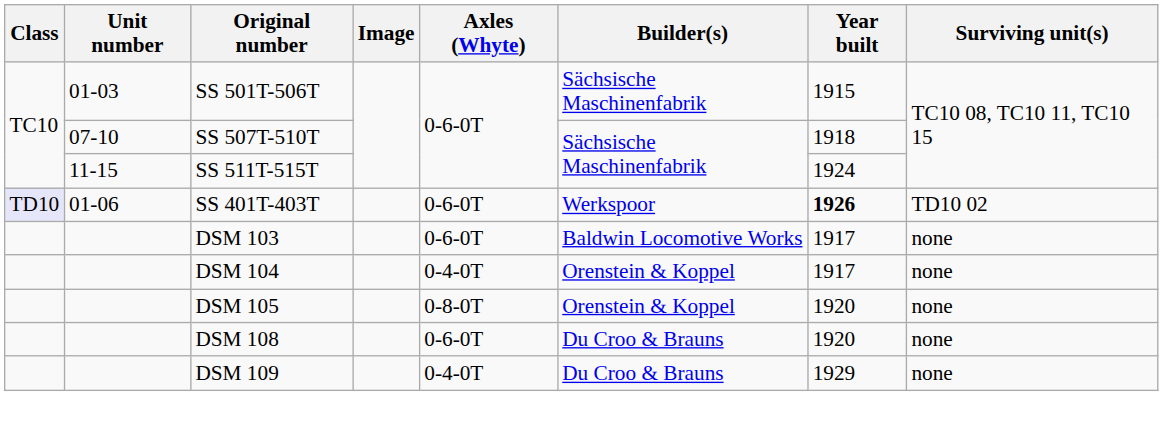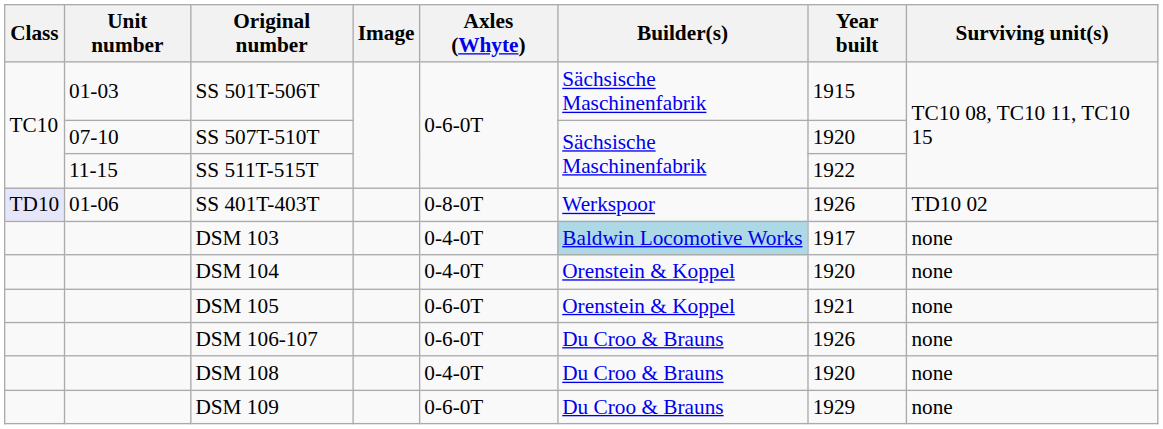 <table class="wikitable">
 <tr>
 <th>Class</th>
 <th>Unit number</th>
 <th>Original number</th>
 <th>Image</th>
 <th>Axles (<a href='#'>Whyte</a>)</th>
 <th>Builder(s)</th>
 <th>Year built</th>
 <th>Surviving unit(s)</th>
 </tr>
 <tr>
 <td rowspan="3">TC10</td>
 <td>01-03</td>
 <td>SS 501T-506T</td>
 <td rowspan="3"></td>
 <td rowspan="3">0-6-0T</td>
 <td> <a href='#'>Sächsische Maschinenfabrik</a></td>
 <td>1915</td>
 <td rowspan="3">TC10 08, TC10 11, TC10 15</td>
 </tr>
 <tr>
 <td>07-10</td>
 <td>SS 507T-510T</td>
 <td rowspan="2"> <a href='#'>Sächsische Maschinenfabrik</a></td>
-<td>1918</td>
+<td>1920</td>
 </tr>
 <tr>
 <td>11-15</td>
 <td>SS 511T-515T</td>
-<td>1924</td>
+<td>1922</td>
 </tr>
 <tr>
 <td style="background: lavender;">TD10</td>
 <td>01-06</td>
 <td>SS 401T-403T</td>
 <td></td>
-<td>0-6-0T</td>
+<td>0-8-0T</td>
 <td> <a href='#'>Werkspoor</a></td>
-<td><strong>1926</strong></td>
+<td>1926</td>
 <td>TD10 02</td>
 </tr>
 <tr>
 <td></td>
 <td></td>
 <td>DSM 103</td>
 <td></td>
-<td>0-6-0T</td>
-<td> <a href='#'>Baldwin Locomotive Works</a></td>
+<td>0-4-0T</td>
+<td style="background: lightblue;"> <a href='#'>Baldwin Locomotive Works</a></td>
 <td>1917</td>
 <td>none</td>
 </tr>
 <tr>
 <td></td>
 <td></td>
 <td>DSM 104</td>
 <td></td>
 <td>0-4-0T</td>
 <td> <a href='#'>Orenstein & Koppel</a></td>
-<td>1917</td>
+<td>1920</td>
 <td>none</td>
 </tr>
 <tr>
 <td></td>
 <td></td>
 <td>DSM 105</td>
 <td></td>
-<td>0-8-0T</td>
+<td>0-6-0T</td>
 <td> <a href='#'>Orenstein & Koppel</a></td>
-<td>1920</td>
+<td>1921</td>
+<td>none</td>
+</tr>
+<tr>
+<td></td>
+<td></td>
+<td>DSM 106-107</td>
+<td></td>
+<td>0-6-0T</td>
+<td> <a href='#'>Du Croo & Brauns</a></td>
+<td>1926</td>
 <td>none</td>
 </tr>
 <tr>
 <td></td>
 <td></td>
 <td>DSM 108</td>
 <td></td>
-<td>0-6-0T</td>
+<td>0-4-0T</td>
 <td> <a href='#'>Du Croo & Brauns</a></td>
 <td>1920</td>
 <td>none</td>
 </tr>
 <tr>
 <td></td>
 <td></td>
 <td>DSM 109</td>
 <td></td>
-<td>0-4-0T</td>
+<td>0-6-0T</td>
 <td> <a href='#'>Du Croo & Brauns</a></td>
 <td>1929</td>
 <td>none</td>
 </tr>
 </table>
